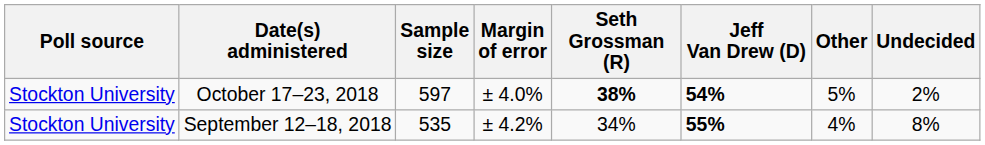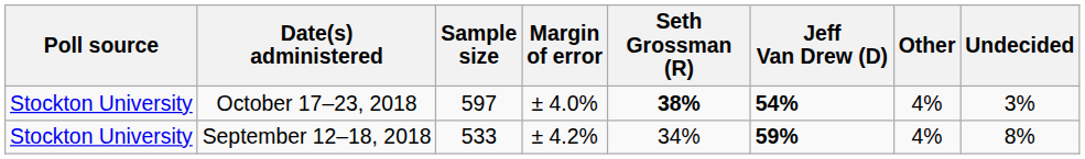 <table class="wikitable">
 <tr>
 <th>Poll source</th>
 <th>Date(s)<br>administered</th>
 <th>Sample<br>size</th>
 <th>Margin<br>of error</th>
 <th style="width:100px;">Seth<br>Grossman (R)</th>
 <th style="width:100px;">Jeff<br> Van Drew (D)</th>
 <th>Other</th>
 <th>Undecided</th>
 </tr>
 <tr>
 <td><a href='#'>Stockton University</a></td>
 <td align=center>October 17–23, 2018</td>
 <td align=center>597</td>
 <td align=center>± 4.0%</td>
 <td align=center><strong>38%</strong></td>
 <td><strong>54%</strong></td>
-<td align=center>5%</td>
-<td align=center>2%</td>
+<td align=center>4%</td>
+<td align=center>3%</td>
 </tr>
 <tr>
 <td><a href='#'>Stockton University</a></td>
 <td align=center>September 12–18, 2018</td>
-<td align=center>535</td>
+<td align=center>533</td>
 <td align=center>± 4.2%</td>
 <td align=center>34%</td>
-<td><strong>55%</strong></td>
+<td><strong>59%</strong></td>
 <td align=center>4%</td>
 <td align=center>8%</td>
 </tr>
 </table>
